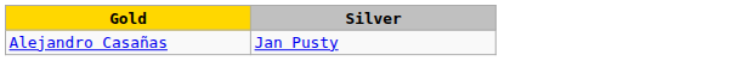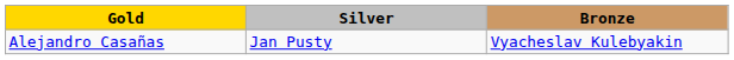 <table class="wikitable" style="text-align:left">
 <tr align="center">
 <td width=200 bgcolor=gold><strong>Gold</strong></td>
 <td width=200 bgcolor=silver><strong>Silver</strong></td>
+<td width=200 bgcolor=CC9966><strong>Bronze</strong></td>
 </tr>
 <tr>
 <td><a href='#'>Alejandro Casañas</a><br><em></em></td>
 <td><a href='#'>Jan Pusty</a><br><em></em></td>
+<td><a href='#'>Vyacheslav Kulebyakin</a><br><em></em></td>
 </tr>
 </table>
